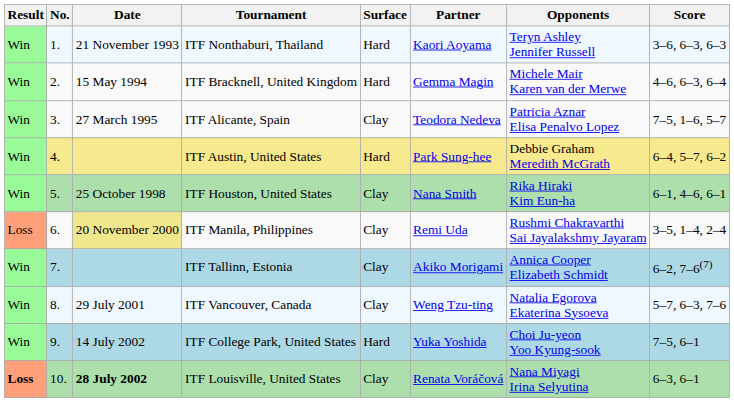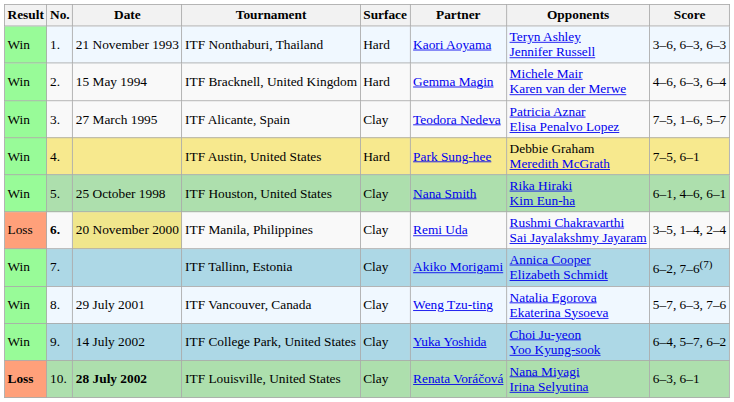 <table class="wikitable" style="font-size:97%">
 <tr>
 <th>Result</th>
 <th>No.</th>
 <th>Date</th>
 <th>Tournament</th>
 <th>Surface</th>
 <th>Partner</th>
 <th>Opponents</th>
 <th>Score</th>
 </tr>
 <tr style="background:#f0f8ff;">
 <td style="background:#98fb98;">Win</td>
 <td>1.</td>
 <td>21 November 1993</td>
 <td>ITF Nonthaburi, Thailand</td>
 <td>Hard</td>
 <td> <a href='#'>Kaori Aoyama</a></td>
 <td> <a href='#'>Teryn Ashley</a> <br>  <a href='#'>Jennifer Russell</a></td>
 <td>3–6, 6–3, 6–3</td>
 </tr>
 <tr>
 <td style="background:#98fb98;">Win</td>
 <td>2.</td>
 <td>15 May 1994</td>
 <td>ITF Bracknell, United Kingdom</td>
 <td>Hard</td>
 <td> <a href='#'>Gemma Magin</a></td>
 <td> <a href='#'>Michele Mair</a> <br>  <a href='#'>Karen van der Merwe</a></td>
 <td>4–6, 6–3, 6–4</td>
 </tr>
 <tr>
 <td style="background:#98fb98;">Win</td>
 <td>3.</td>
 <td>27 March 1995</td>
 <td>ITF Alicante, Spain</td>
 <td>Clay</td>
 <td> <a href='#'>Teodora Nedeva</a></td>
 <td> <a href='#'>Patricia Aznar</a> <br>  <a href='#'>Elisa Penalvo Lopez</a></td>
 <td>7–5, 1–6, 5–7</td>
 </tr>
 <tr style="background:#f7e98e;">
 <td style="background:#98fb98;">Win</td>
 <td>4.</td>
 <td></td>
 <td>ITF Austin, United States</td>
 <td>Hard</td>
 <td> <a href='#'>Park Sung-hee</a></td>
 <td> Debbie Graham <br>  <a href='#'>Meredith McGrath</a></td>
-<td>6–4, 5–7, 6–2</td>
+<td>7–5, 6–1</td>
 </tr>
 <tr style="background:#addfad;">
 <td style="background:#98fb98;">Win</td>
 <td>5.</td>
 <td>25 October 1998</td>
 <td>ITF Houston, United States</td>
 <td>Clay</td>
 <td> <a href='#'>Nana Smith</a></td>
 <td> <a href='#'>Rika Hiraki</a> <br>  <a href='#'>Kim Eun-ha</a></td>
 <td>6–1, 4–6, 6–1</td>
 </tr>
 <tr>
 <td style="background:#ffa07a;">Loss</td>
-<td>6.</td>
+<td><strong>6.</strong></td>
 <td style="background: khaki;">20 November 2000</td>
 <td>ITF Manila, Philippines</td>
 <td>Clay</td>
 <td> <a href='#'>Remi Uda</a></td>
 <td> <a href='#'>Rushmi Chakravarthi</a> <br>  <a href='#'>Sai Jayalakshmy Jayaram</a></td>
 <td>3–5, 1–4, 2–4</td>
 </tr>
 <tr style="background:lightblue;">
 <td style="background:#98fb98;">Win</td>
 <td>7.</td>
 <td></td>
 <td>ITF Tallinn, Estonia</td>
 <td>Clay</td>
 <td> <a href='#'>Akiko Morigami</a></td>
 <td> <a href='#'>Annica Cooper</a> <br>  <a href='#'>Elizabeth Schmidt</a></td>
 <td>6–2, 7–6<sup>(7)</sup></td>
 </tr>
 <tr style="background:#f0f8ff;">
 <td style="background:#98fb98;">Win</td>
 <td>8.</td>
 <td>29 July 2001</td>
 <td>ITF Vancouver, Canada</td>
 <td>Clay</td>
 <td> <a href='#'>Weng Tzu-ting</a></td>
 <td> <a href='#'>Natalia Egorova</a> <br>  <a href='#'>Ekaterina Sysoeva</a></td>
 <td>5–7, 6–3, 7–6</td>
 </tr>
 <tr style="background:lightblue;">
 <td style="background:#98fb98;">Win</td>
 <td>9.</td>
 <td>14 July 2002</td>
 <td>ITF College Park, United States</td>
-<td>Hard</td>
+<td>Clay</td>
 <td> <a href='#'>Yuka Yoshida</a></td>
 <td> <a href='#'>Choi Ju-yeon</a> <br>  <a href='#'>Yoo Kyung-sook</a></td>
-<td>7–5, 6–1</td>
+<td>6–4, 5–7, 6–2</td>
 </tr>
 <tr style="background:#addfad;">
 <td style="background:#ffa07a;"><strong>Loss</strong></td>
 <td>10.</td>
 <td><strong>28 July 2002</strong></td>
 <td>ITF Louisville, United States</td>
 <td>Clay</td>
 <td> <a href='#'>Renata Voráčová</a></td>
 <td> <a href='#'>Nana Miyagi</a> <br>  <a href='#'>Irina Selyutina</a></td>
 <td>6–3, 6–1</td>
 </tr>
 </table>
